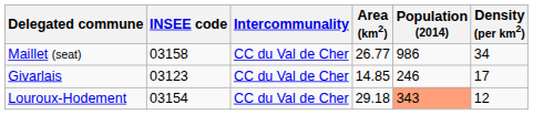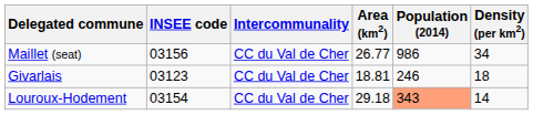 <table class="wikitable">
 <tr>
 <th>Delegated commune</th>
 <th><a href='#'>INSEE</a> <strong>code</strong></th>
 <th><a href='#'>Intercommunality</a></th>
 <th>Area<br><small>(km<sup>2</sup>)</small></th>
 <th>Population<br><small>(2014)</small></th>
 <th>Density<br><small>(per km<sup>2</sup>)</small></th>
 </tr>
 <tr>
 <td><a href='#'>Maillet</a> <small>(seat)</small></td>
-<td>03158</td>
+<td>03156</td>
 <td><a href='#'>CC du Val de Cher</a></td>
 <td>26.77</td>
 <td>986</td>
 <td>34</td>
 </tr>
 <tr>
 <td><a href='#'>Givarlais</a></td>
 <td>03123</td>
 <td><a href='#'>CC du Val de Cher</a></td>
-<td>14.85</td>
+<td>18.81</td>
 <td>246</td>
-<td>17</td>
+<td>18</td>
 </tr>
 <tr>
 <td><a href='#'>Louroux-Hodement</a></td>
 <td>03154</td>
 <td><a href='#'>CC du Val de Cher</a></td>
 <td>29.18</td>
 <td style="background: lightsalmon;">343</td>
-<td>12</td>
+<td>14</td>
 </tr>
 </table>
